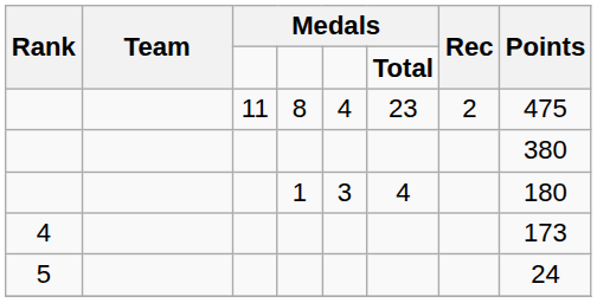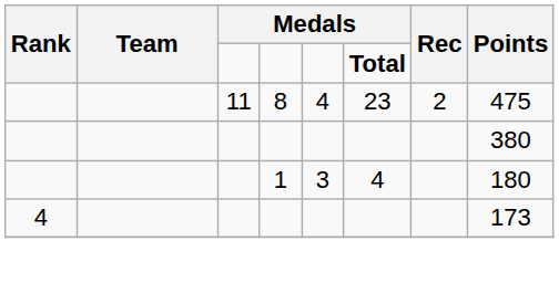 <table class="wikitable">
 <tr>
 <th rowspan=2>Rank</th>
 <th style="width:85px;" rowspan="2">Team</th>
 <th colspan=4>Medals</th>
 <th rowspan=2>Rec</th>
 <th rowspan=2>Points</th>
 </tr>
 <tr>
 <td style="width:20px; text-align:center;"></td>
 <td style="width:20px; text-align:center;"></td>
 <td style="width:20px; text-align:center;"></td>
 <td><strong>Total</strong></td>
 </tr>
 <tr>
 <td align=center></td>
 <td></td>
 <td align=center>11</td>
 <td align=center>8</td>
 <td align=center>4</td>
 <td align=center>23</td>
 <td align=center>2</td>
 <td align=center>475</td>
 </tr>
 <tr>
 <td align=center></td>
 <td></td>
 <td align=center></td>
 <td align=center></td>
 <td align=center></td>
 <td align=center></td>
 <td align=center></td>
 <td align=center>380</td>
 </tr>
 <tr>
 <td align=center></td>
 <td></td>
 <td align=center></td>
 <td align=center>1</td>
 <td align=center>3</td>
 <td align=center>4</td>
 <td align=center></td>
 <td align=center>180</td>
 </tr>
 <tr>
 <td align=center>4</td>
 <td><strong></strong></td>
 <td align=center></td>
 <td align=center></td>
 <td align=center></td>
 <td align=center></td>
 <td align=center></td>
 <td align=center>173</td>
 </tr>
 <tr>
-<td align=center>5</td>
-<td></td>
-<td align=center></td>
-<td align=center></td>
-<td align=center></td>
-<td align=center></td>
-<td align=center></td>
-<td align=center>24</td>
-</tr>
-<tr>
 </tr>
 </table>
